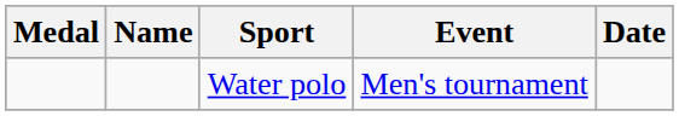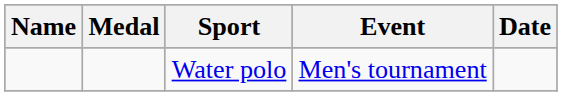 <table class="wikitable sortable" style="font-size:95%">
 <tr>
+<th>Name</th>
 <th>Medal</th>
-<th>Name</th>
 <th>Sport</th>
 <th>Event</th>
 <th>Date</th>
 </tr>
 <tr>
 <td></td>
 <td></td>
 <td><a href='#'>Water polo</a></td>
 <td><a href='#'>Men's tournament</a></td>
 <td></td>
 </tr>
 </table>
